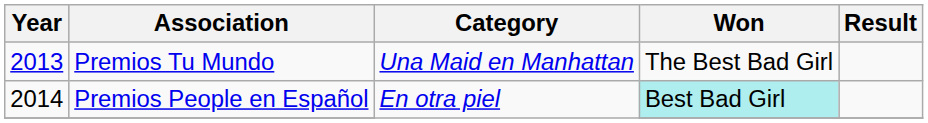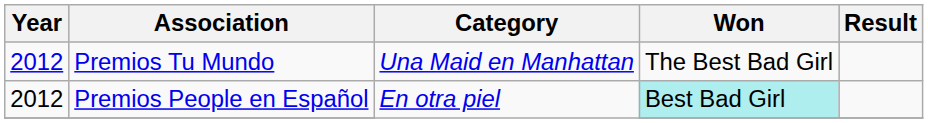 <table class="wikitable sortable">
 <tr>
 <th>Year</th>
 <th>Association</th>
 <th>Category</th>
 <th>Won</th>
 <th>Result</th>
 </tr>
 <tr>
-<td rowspan="1"><a href='#'>2013</a></td>
+<td rowspan="1"><a href='#'>2012</a></td>
 <td rowspan="1"><a href='#'>Premios Tu Mundo</a></td>
 <td rowspan="1"><em><a href='#'>Una Maid en Manhattan</a></em></td>
 <td>The Best Bad Girl</td>
 <td></td>
 </tr>
 <tr>
-<td rowspan="1">2014</td>
+<td rowspan="1">2012</td>
 <td rowspan="1"><a href='#'>Premios People en Español</a></td>
 <td rowspan="2"><em><a href='#'>En otra piel</a></em></td>
 <td style="background: paleturquoise;">Best Bad Girl</td>
 <td></td>
 </tr>
 <tr>
 </tr>
 </table>
